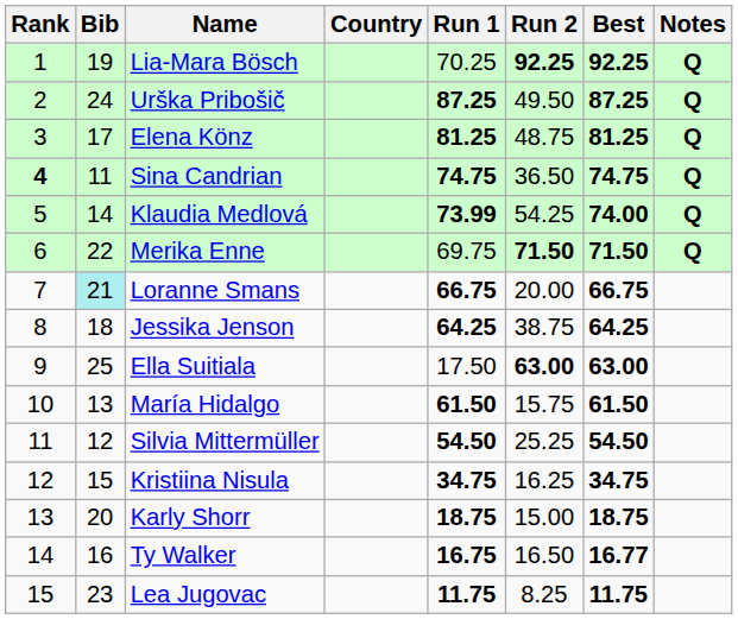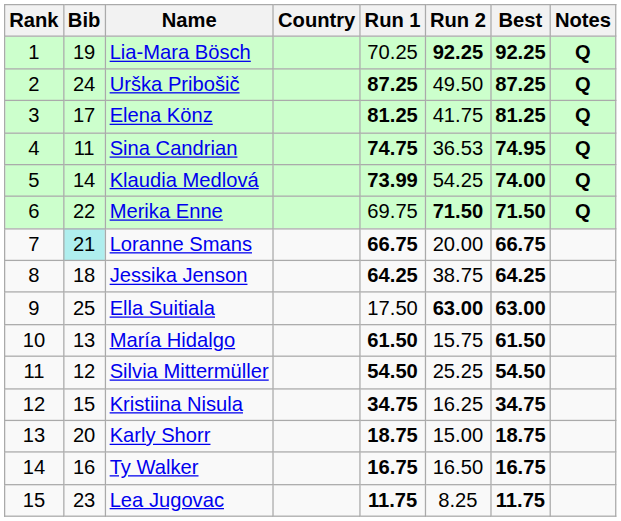 <table class="wikitable sortable" style="text-align:center">
 <tr>
 <th>Rank</th>
 <th>Bib</th>
 <th>Name</th>
 <th>Country</th>
 <th>Run 1</th>
 <th>Run 2</th>
 <th>Best</th>
 <th>Notes</th>
 </tr>
 <tr bgcolor="#ccffcc">
 <td>1</td>
 <td>19</td>
 <td align=left><a href='#'>Lia-Mara Bösch</a></td>
 <td align=left></td>
 <td>70.25</td>
 <td><strong>92.25</strong></td>
 <td><strong>92.25</strong></td>
 <td><strong>Q</strong></td>
 </tr>
 <tr bgcolor="#ccffcc">
 <td>2</td>
 <td>24</td>
 <td align=left><a href='#'>Urška Pribošič</a></td>
 <td align=left></td>
 <td><strong>87.25</strong></td>
 <td>49.50</td>
 <td><strong>87.25</strong></td>
 <td><strong>Q</strong></td>
 </tr>
 <tr bgcolor="#ccffcc">
 <td>3</td>
 <td>17</td>
 <td align=left><a href='#'>Elena Könz</a></td>
 <td align=left></td>
 <td><strong>81.25</strong></td>
-<td>48.75</td>
+<td>41.75</td>
 <td><strong>81.25</strong></td>
 <td><strong>Q</strong></td>
 </tr>
 <tr bgcolor="#ccffcc">
-<td><strong>4</strong></td>
+<td>4</td>
 <td>11</td>
 <td align=left><a href='#'>Sina Candrian</a></td>
 <td align=left></td>
 <td><strong>74.75</strong></td>
-<td>36.50</td>
-<td><strong>74.75</strong></td>
+<td>36.53</td>
+<td><strong>74.95</strong></td>
 <td><strong>Q</strong></td>
 </tr>
 <tr bgcolor="#ccffcc">
 <td>5</td>
 <td>14</td>
 <td align=left><a href='#'>Klaudia Medlová</a></td>
 <td align=left></td>
 <td><strong>73.99</strong></td>
 <td>54.25</td>
 <td><strong>74.00</strong></td>
 <td><strong>Q</strong></td>
 </tr>
 <tr bgcolor="#ccffcc">
 <td>6</td>
 <td>22</td>
 <td align=left><a href='#'>Merika Enne</a></td>
 <td align=left></td>
 <td>69.75</td>
 <td><strong>71.50</strong></td>
 <td><strong>71.50</strong></td>
 <td><strong>Q</strong></td>
 </tr>
 <tr>
 <td>7</td>
 <td style="background: paleturquoise;">21</td>
 <td align=left><a href='#'>Loranne Smans</a></td>
 <td align=left></td>
 <td><strong>66.75</strong></td>
 <td>20.00</td>
 <td><strong>66.75</strong></td>
 <td></td>
 </tr>
 <tr>
 <td>8</td>
 <td>18</td>
 <td align=left><a href='#'>Jessika Jenson</a></td>
 <td align=left></td>
 <td><strong>64.25</strong></td>
 <td>38.75</td>
 <td><strong>64.25</strong></td>
 <td></td>
 </tr>
 <tr>
 <td>9</td>
 <td>25</td>
 <td align=left><a href='#'>Ella Suitiala</a></td>
 <td align=left></td>
 <td>17.50</td>
 <td><strong>63.00</strong></td>
 <td><strong>63.00</strong></td>
 <td></td>
 </tr>
 <tr>
 <td>10</td>
 <td>13</td>
 <td align=left><a href='#'>María Hidalgo</a></td>
 <td align=left></td>
 <td><strong>61.50</strong></td>
 <td>15.75</td>
 <td><strong>61.50</strong></td>
 <td></td>
 </tr>
 <tr>
 <td>11</td>
 <td>12</td>
 <td align=left><a href='#'>Silvia Mittermüller</a></td>
 <td align=left></td>
 <td><strong>54.50</strong></td>
 <td>25.25</td>
 <td><strong>54.50</strong></td>
 <td></td>
 </tr>
 <tr>
 <td>12</td>
 <td>15</td>
 <td align=left><a href='#'>Kristiina Nisula</a></td>
 <td align=left></td>
 <td><strong>34.75</strong></td>
 <td>16.25</td>
 <td><strong>34.75</strong></td>
 <td></td>
 </tr>
 <tr>
 <td>13</td>
 <td>20</td>
 <td align=left><a href='#'>Karly Shorr</a></td>
 <td align=left></td>
 <td><strong>18.75</strong></td>
 <td>15.00</td>
 <td><strong>18.75</strong></td>
 <td></td>
 </tr>
 <tr>
 <td>14</td>
 <td>16</td>
 <td align=left><a href='#'>Ty Walker</a></td>
 <td align=left></td>
 <td><strong>16.75</strong></td>
 <td>16.50</td>
-<td><strong>16.77</strong></td>
+<td><strong>16.75</strong></td>
 <td></td>
 </tr>
 <tr>
 <td>15</td>
 <td>23</td>
 <td align=left><a href='#'>Lea Jugovac</a></td>
 <td align=left></td>
 <td><strong>11.75</strong></td>
 <td>8.25</td>
 <td><strong>11.75</strong></td>
 <td></td>
 </tr>
 </table>
